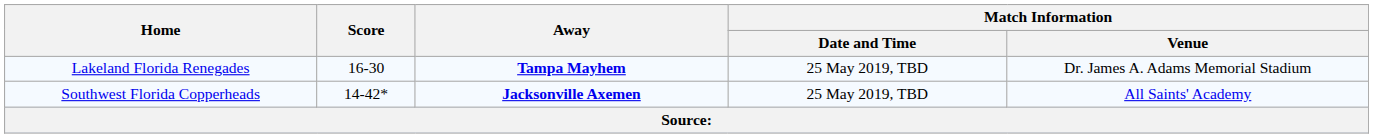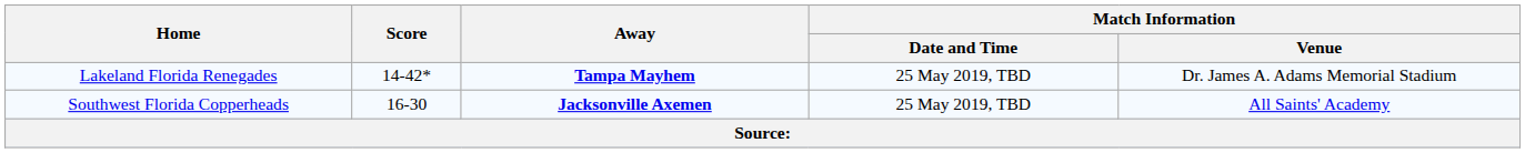 <table class="wikitable" width="100%" style="border-collapse:collapse; font-size:90%; text-align:center;">
 <tr>
 <th rowspan="2" width="19%">Home</th>
 <th rowspan="2" width="6%">Score</th>
 <th rowspan="2" width="19%">Away</th>
 <th colspan="2">Match Information</th>
 </tr>
 <tr bgcolor="#F5FAFF">
 <th width="17%">Date and Time</th>
 <th width="22%">Venue</th>
 </tr>
 <tr bgcolor="#F5FAFF">
 <td><a href='#'>Lakeland Florida Renegades</a></td>
-<td>16-30</td>
+<td>14-42*</td>
 <td><strong><a href='#'>Tampa Mayhem</a></strong></td>
 <td>25 May 2019, TBD</td>
 <td>Dr. James A. Adams Memorial Stadium</td>
 </tr>
 <tr bgcolor="#F5FAFF">
 <td><a href='#'>Southwest Florida Copperheads</a></td>
-<td>14-42*</td>
+<td>16-30</td>
 <td><strong><a href='#'>Jacksonville Axemen</a></strong></td>
 <td>25 May 2019, TBD</td>
 <td><a href='#'>All Saints' Academy</a></td>
 </tr>
 <tr bgcolor="#C1D8FF">
 <th colspan="5">Source:</th>
 </tr>
 </table>
